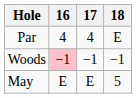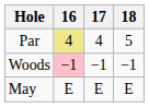 <table class="wikitable" style="text-align:center">
 <tr>
 <th>Hole</th>
 <th> 16 </th>
 <th> 17 </th>
 <th> 18 </th>
 </tr>
 <tr>
 <td>Par</td>
+<td style="background: khaki;">4</td>
 <td>4</td>
-<td>4</td>
-<td>E</td>
+<td>5</td>
 </tr>
 <tr>
 <td align=left> Woods</td>
 <td style="background: Pink;">−1</td>
 <td>−1</td>
 <td>−1</td>
 </tr>
 <tr>
 <td align=left> May</td>
 <td>E</td>
 <td>E</td>
-<td>5</td>
+<td>E</td>
 </tr>
 </table>
